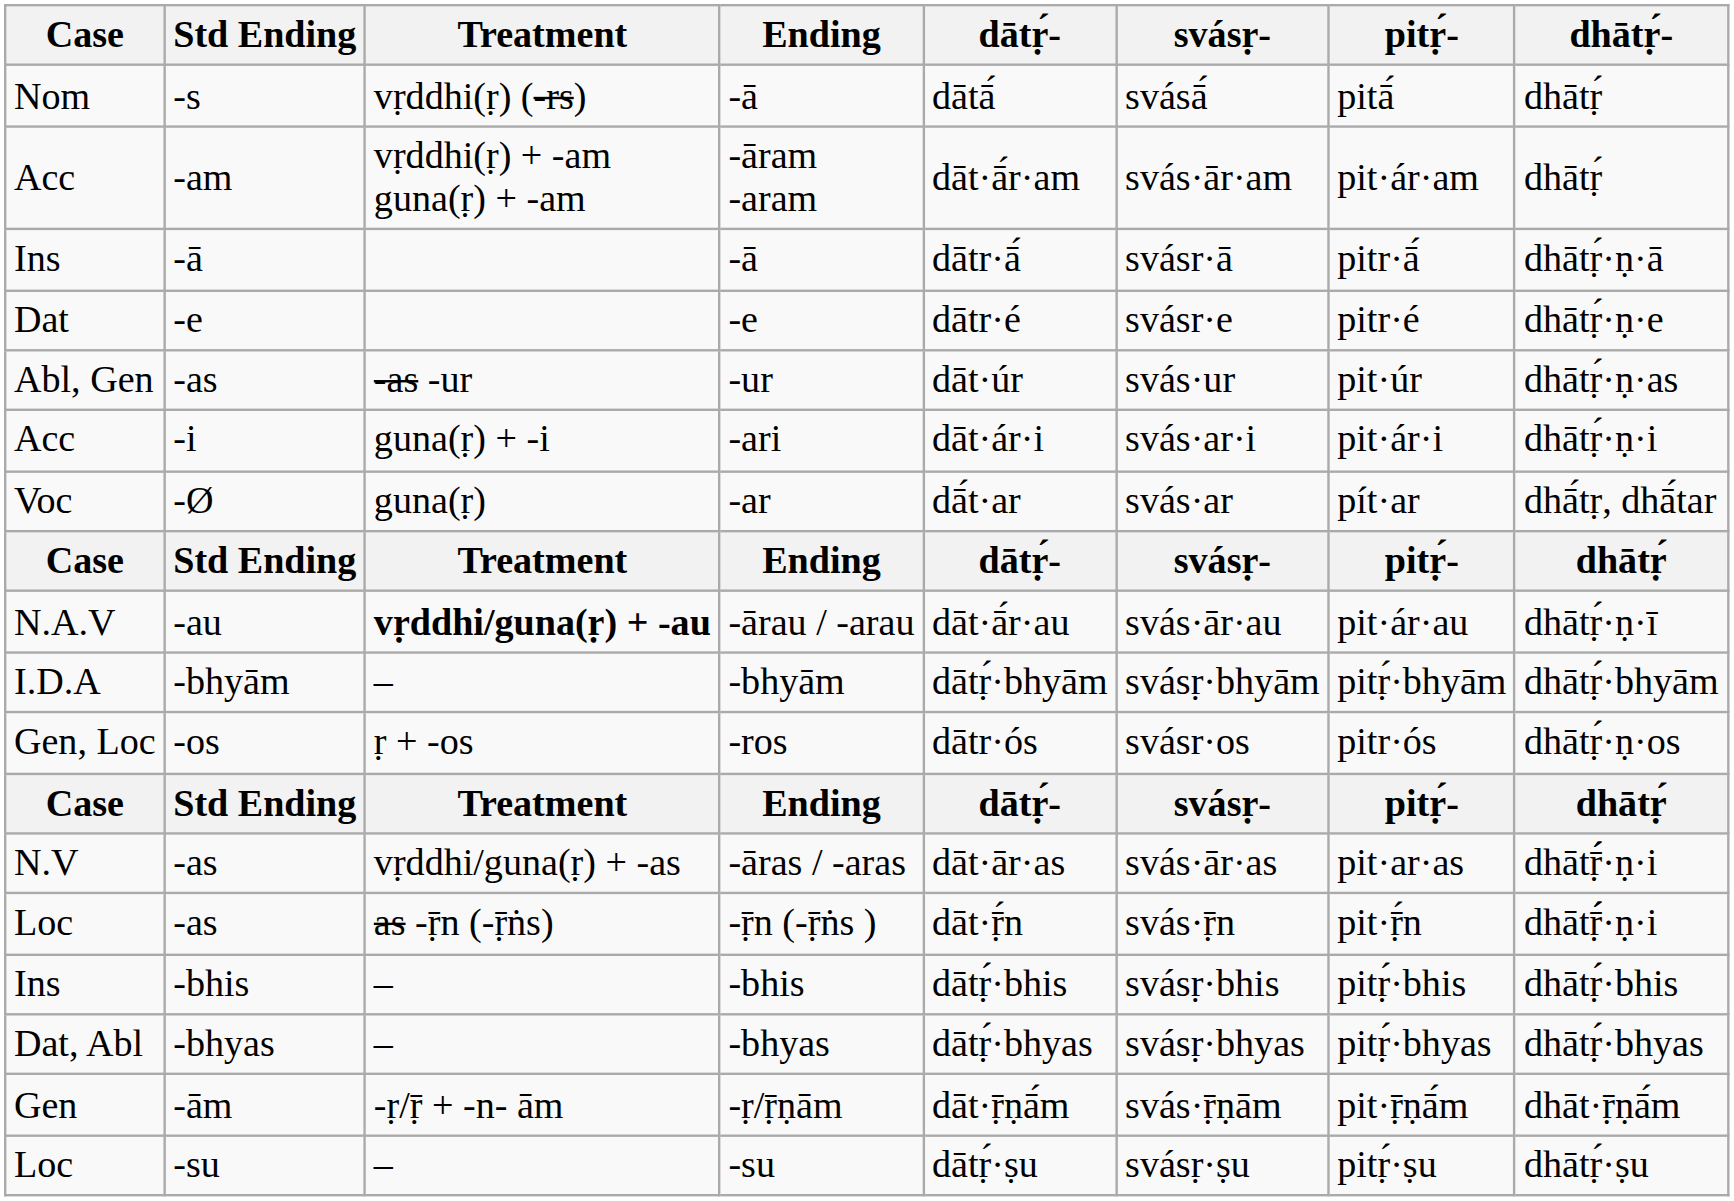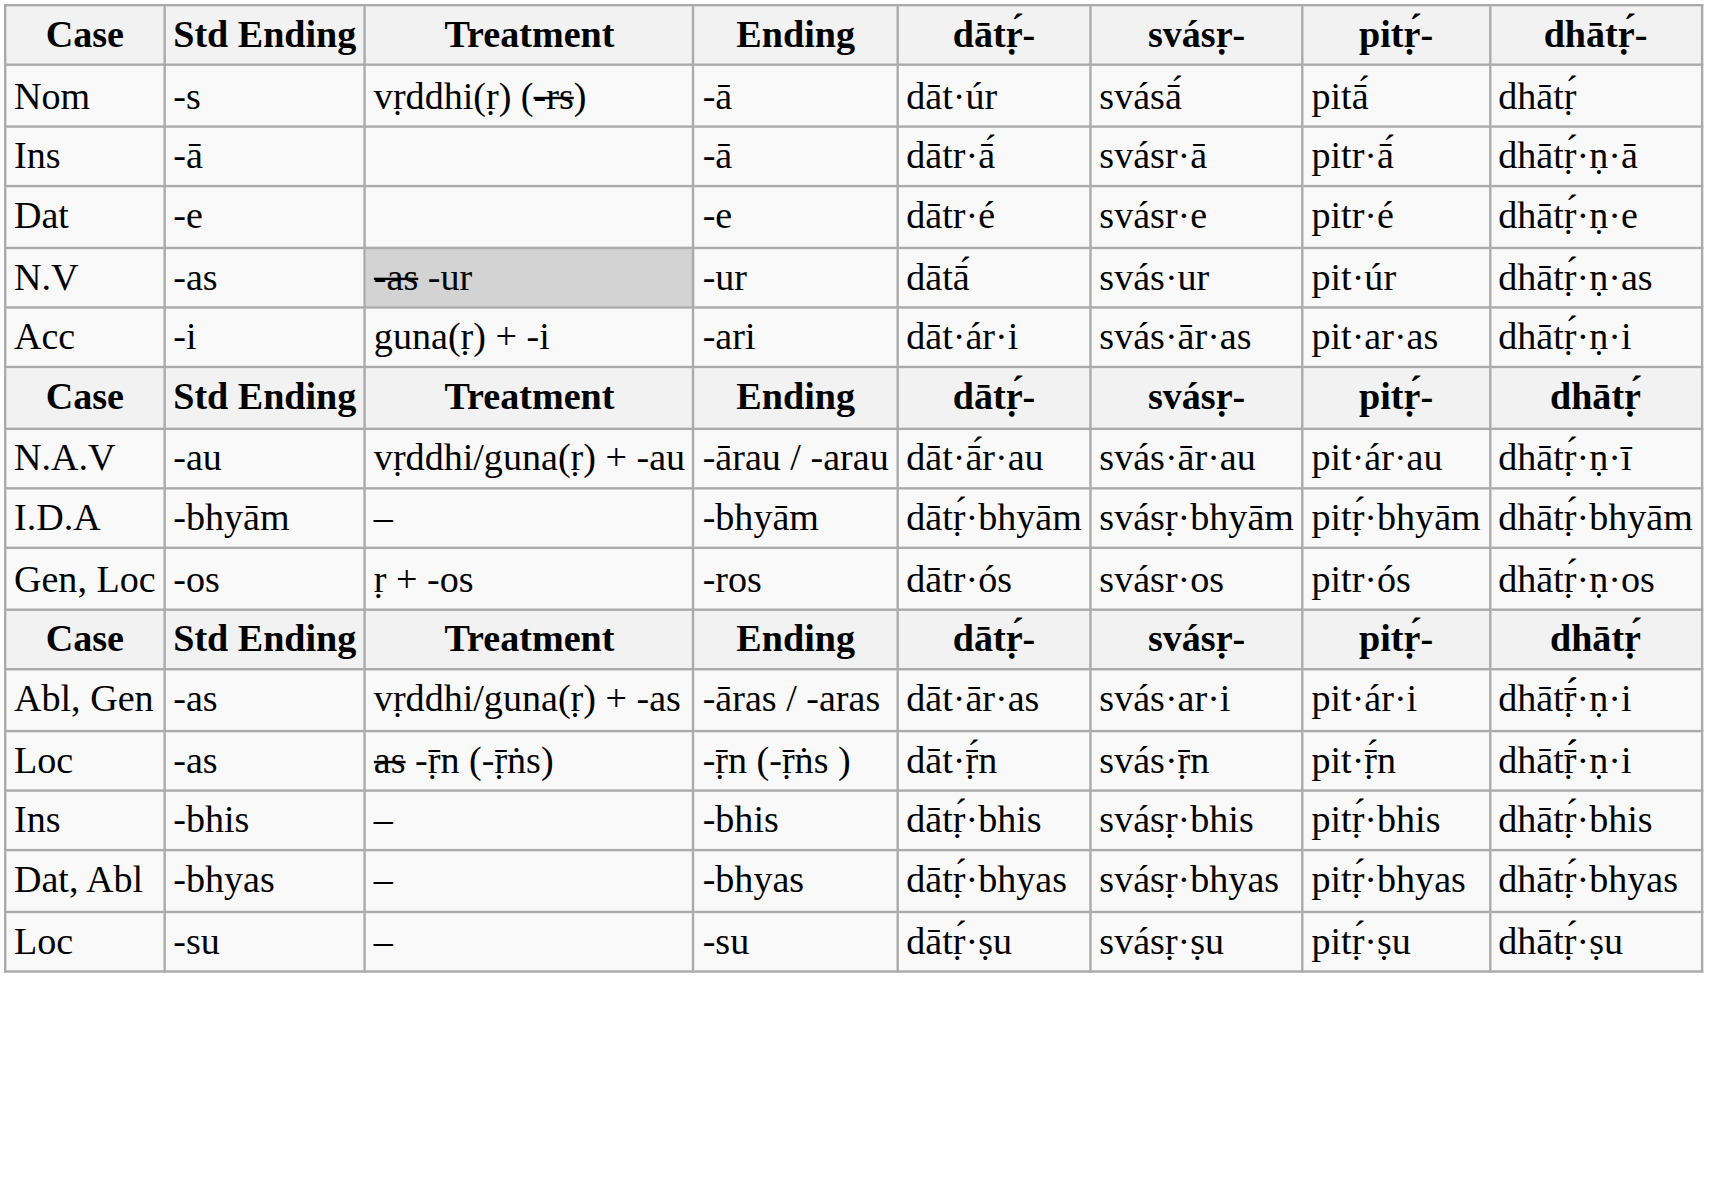 <table class="wikitable">
 <tr>
 <th>Case</th>
 <th>Std Ending</th>
 <th>Treatment</th>
 <th>Ending</th>
 <th>dātṛ́-</th>
 <th>svásṛ-</th>
 <th>pitṛ́-</th>
 <th>dhātṛ́-</th>
 </tr>
 <tr>
 <td>Nom</td>
 <td>-s</td>
 <td>vṛddhi(ṛ) (<s>-rs</s>)</td>
 <td>-ā</td>
-<td>dātā́</td>
+<td>dāt·úr</td>
 <td>svásā́</td>
 <td>pitā́</td>
-<td>dhātṛ́</td>
-</tr>
-<tr>
-<td>Acc</td>
-<td>-am</td>
-<td>vṛddhi(ṛ) + -am <br> guna(ṛ) + -am</td>
-<td>-āram <br> -aram</td>
-<td>dāt·ā́r·am</td>
-<td>svás·ār·am</td>
-<td>pit·ár·am</td>
 <td>dhātṛ́</td>
 </tr>
 <tr>
 <td>Ins</td>
 <td>-ā</td>
 <td></td>
 <td>-ā</td>
 <td>dātr·ā́</td>
 <td>svásr·ā</td>
 <td>pitr·ā́</td>
 <td>dhātṛ́·ṇ·ā</td>
 </tr>
 <tr>
 <td>Dat</td>
 <td>-e</td>
 <td></td>
 <td>-e</td>
 <td>dātr·é</td>
 <td>svásr·e</td>
 <td>pitr·é</td>
 <td>dhātṛ́·ṇ·e</td>
 </tr>
 <tr>
-<td>Abl, Gen</td>
+<td>N.V</td>
 <td>-as</td>
-<td><s>-as</s> -ur</td>
+<td style="background: lightgrey;"><s>-as</s> -ur</td>
 <td>-ur</td>
-<td>dāt·úr</td>
+<td>dātā́</td>
 <td>svás·ur</td>
 <td>pit·úr</td>
 <td>dhātṛ́·ṇ·as</td>
 </tr>
 <tr>
 <td>Acc</td>
 <td>-i</td>
 <td>guna(ṛ) + -i</td>
 <td>-ari</td>
 <td>dāt·ár·i</td>
-<td>svás·ar·i</td>
-<td>pit·ár·i</td>
+<td>svás·ār·as</td>
+<td>pit·ar·as</td>
 <td>dhātṛ́·ṇ·i</td>
-</tr>
-<tr>
-<td>Voc </td>
-<td>-Ø</td>
-<td>guna(ṛ)</td>
-<td>-ar</td>
-<td>dā́t·ar</td>
-<td>svás·ar</td>
-<td>pít·ar</td>
-<td>dhā́tṛ, dhā́tar</td>
 </tr>
 <tr>
 <th>Case</th>
 <th>Std Ending</th>
 <th>Treatment</th>
 <th>Ending</th>
 <th>dātṛ́-</th>
 <th>svásṛ-</th>
 <th>pitṛ́-</th>
 <th>dhātṛ́</th>
 </tr>
 <tr>
 <td>N.A.V</td>
 <td>-au</td>
-<td><strong>vṛddhi/guna(ṛ) + -au</strong></td>
+<td>vṛddhi/guna(ṛ) + -au</td>
 <td>-ārau / -arau</td>
 <td>dāt·ā́r·au</td>
 <td>svás·ār·au</td>
 <td>pit·ár·au</td>
 <td>dhātṛ́·ṇ·ī</td>
 </tr>
 <tr>
 <td>I.D.A</td>
 <td>-bhyām</td>
 <td>–</td>
 <td>-bhyām</td>
 <td>dātṛ́·bhyām</td>
 <td>svásṛ·bhyām</td>
 <td>pitṛ́·bhyām</td>
 <td>dhātṛ́·bhyām</td>
 </tr>
 <tr>
 <td>Gen, Loc</td>
 <td>-os</td>
 <td>ṛ + -os</td>
 <td>-ros</td>
 <td>dātr·ós</td>
 <td>svásr·os</td>
 <td>pitr·ós</td>
 <td>dhātṛ́·ṇ·os</td>
 </tr>
 <tr>
 <th>Case</th>
 <th>Std Ending</th>
 <th>Treatment</th>
 <th>Ending</th>
 <th>dātṛ́-</th>
 <th>svásṛ-</th>
 <th>pitṛ́-</th>
 <th>dhātṛ́</th>
 </tr>
 <tr>
-<td>N.V</td>
+<td>Abl, Gen</td>
 <td>-as</td>
 <td>vṛddhi/guna(ṛ) + -as</td>
 <td>-āras / -aras</td>
 <td>dāt·ār·as</td>
-<td>svás·ār·as</td>
-<td>pit·ar·as</td>
+<td>svás·ar·i</td>
+<td>pit·ár·i</td>
 <td>dhātṝ́́·ṇ·i</td>
 </tr>
 <tr>
 <td>Loc</td>
 <td>-as</td>
 <td><s>as</s> -ṝn (-ṝṅs)</td>
 <td>-ṝn (-ṝṅs )</td>
 <td>dāt·ṝ́n</td>
 <td>svás·ṝn</td>
 <td>pit·ṝ́n</td>
 <td>dhātṝ́́·ṇ·i</td>
 </tr>
 <tr>
 <td>Ins</td>
 <td>-bhis</td>
 <td>–</td>
 <td>-bhis</td>
 <td>dātṛ́·bhis</td>
 <td>svásṛ·bhis</td>
 <td>pitṛ́·bhis</td>
 <td>dhātṛ́·bhis</td>
 </tr>
 <tr>
 <td>Dat, Abl</td>
 <td>-bhyas</td>
 <td>–</td>
 <td>-bhyas</td>
 <td>dātṛ́·bhyas</td>
 <td>svásṛ·bhyas</td>
 <td>pitṛ́·bhyas</td>
 <td>dhātṛ́·bhyas</td>
 </tr>
 <tr>
-<td>Gen</td>
-<td>-ām</td>
-<td>-ṛ/ṝ + -n- ām</td>
-<td>-ṛ/ṝṇām </td>
-<td>dāt·ṝṇā́m</td>
-<td>svás·ṝṇām</td>
-<td>pit·ṝṇā́m</td>
-<td>dhāt·ṝṇā́m</td>
-</tr>
-<tr>
 <td>Loc</td>
 <td>-su</td>
 <td>–</td>
 <td>-su</td>
 <td>dātṛ́·ṣu</td>
 <td>svásṛ·ṣu</td>
 <td>pitṛ́·ṣu</td>
 <td>dhātṛ́·ṣu</td>
 </tr>
 </table>
